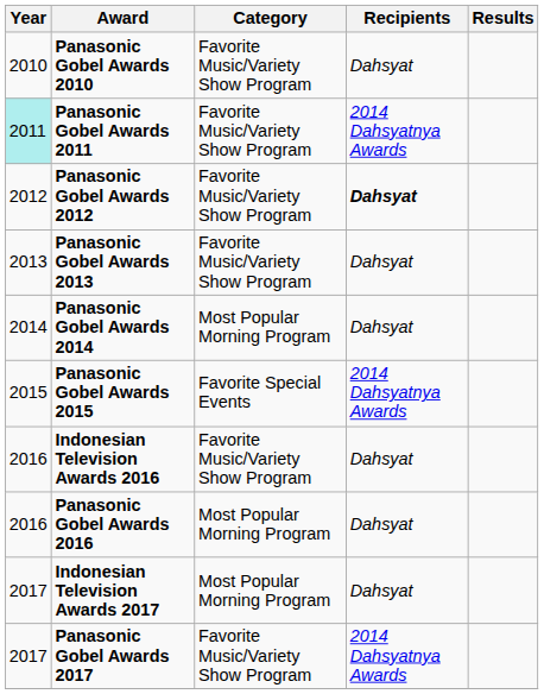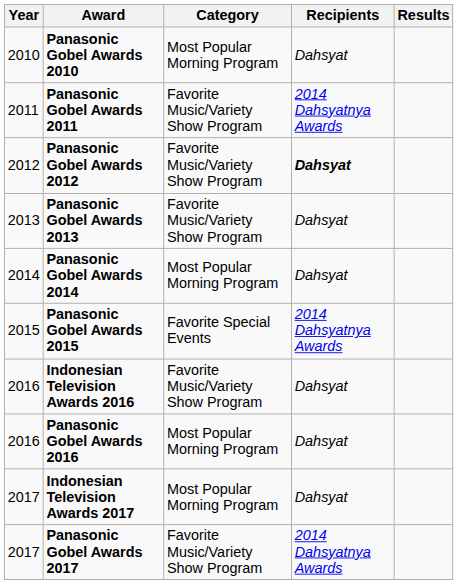 <table class="wikitable" width="80%" cellpadding="5">
 <tr>
 <th>Year</th>
 <th>Award</th>
 <th>Category</th>
 <th>Recipients</th>
 <th>Results</th>
 </tr>
 <tr>
 <td>2010</td>
 <td><strong>Panasonic Gobel Awards 2010</strong></td>
-<td>Favorite Music/Variety Show Program</td>
+<td>Most Popular Morning Program</td>
 <td><em>Dahsyat</em></td>
 <td></td>
 </tr>
 <tr>
-<td style="background: paleturquoise;">2011</td>
+<td>2011</td>
 <td><strong>Panasonic Gobel Awards 2011</strong></td>
 <td>Favorite Music/Variety Show Program</td>
 <td><em><a href='#'>2014 Dahsyatnya Awards</a></em></td>
 <td></td>
 </tr>
 <tr>
 <td>2012</td>
 <td><strong>Panasonic Gobel Awards 2012</strong></td>
 <td>Favorite Music/Variety Show Program</td>
 <td><strong><em>Dahsyat</em></strong></td>
 <td></td>
 </tr>
 <tr>
 <td>2013</td>
 <td><strong>Panasonic Gobel Awards 2013</strong></td>
 <td>Favorite Music/Variety Show Program</td>
 <td><em>Dahsyat</em></td>
 <td></td>
 </tr>
 <tr>
 <td>2014</td>
 <td><strong>Panasonic Gobel Awards 2014</strong></td>
 <td>Most Popular Morning Program</td>
 <td><em>Dahsyat</em></td>
 <td></td>
 </tr>
 <tr>
 <td>2015</td>
 <td><strong>Panasonic Gobel Awards 2015</strong></td>
 <td>Favorite Special Events</td>
 <td><em><a href='#'>2014 Dahsyatnya Awards</a></em></td>
 <td></td>
 </tr>
 <tr>
 <td>2016</td>
 <td><strong>Indonesian Television Awards 2016</strong></td>
 <td>Favorite Music/Variety Show Program</td>
 <td><em>Dahsyat</em></td>
 <td></td>
 </tr>
 <tr>
 <td>2016</td>
 <td><strong>Panasonic Gobel Awards 2016</strong></td>
 <td>Most Popular Morning Program</td>
 <td><em>Dahsyat</em></td>
 <td></td>
 </tr>
 <tr>
 <td>2017</td>
 <td><strong>Indonesian Television Awards 2017</strong></td>
 <td>Most Popular Morning Program</td>
 <td><em>Dahsyat</em></td>
 <td></td>
 </tr>
 <tr>
 <td>2017</td>
 <td><strong>Panasonic Gobel Awards 2017</strong></td>
 <td>Favorite Music/Variety Show Program</td>
 <td><em><a href='#'>2014 Dahsyatnya Awards</a></em></td>
 <td></td>
 </tr>
 <tr>
 </tr>
 </table>
